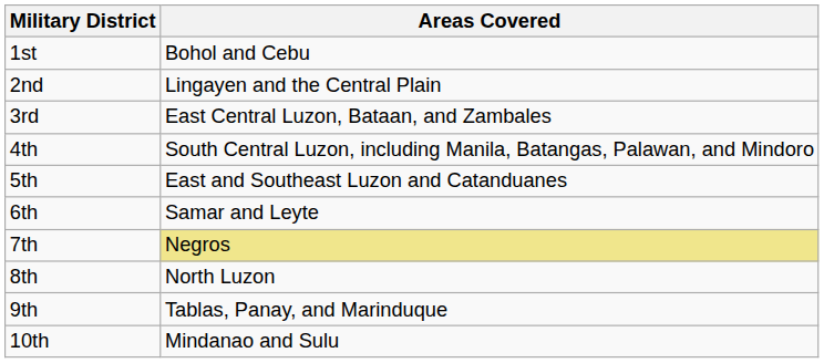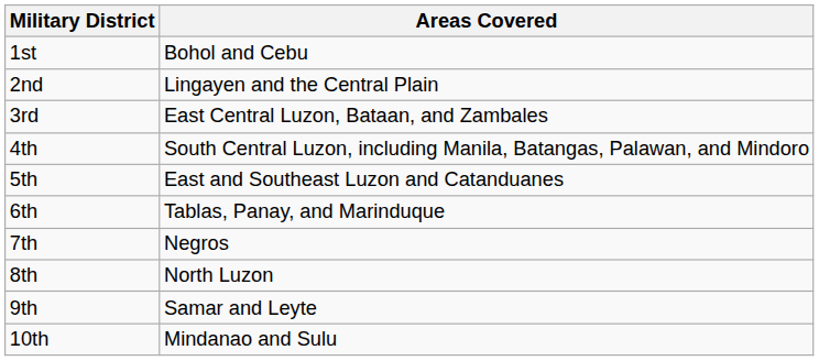 <table class="wikitable">
 <tr>
 <th>Military District</th>
 <th>Areas Covered</th>
 </tr>
 <tr>
 <td>1st</td>
 <td>Bohol and Cebu</td>
 </tr>
 <tr>
 <td>2nd</td>
 <td>Lingayen and the Central Plain</td>
 </tr>
 <tr>
 <td>3rd</td>
 <td>East Central Luzon, Bataan, and Zambales</td>
 </tr>
 <tr>
 <td>4th</td>
 <td>South Central Luzon, including Manila, Batangas, Palawan, and Mindoro</td>
 </tr>
 <tr>
 <td>5th</td>
 <td>East and Southeast Luzon and Catanduanes</td>
 </tr>
 <tr>
 <td>6th</td>
-<td>Samar and Leyte</td>
+<td>Tablas, Panay, and Marinduque</td>
 </tr>
 <tr>
 <td>7th</td>
-<td style="background: khaki;">Negros</td>
+<td>Negros</td>
 </tr>
 <tr>
 <td>8th</td>
 <td>North Luzon</td>
 </tr>
 <tr>
 <td>9th</td>
-<td>Tablas, Panay, and Marinduque</td>
+<td>Samar and Leyte</td>
 </tr>
 <tr>
 <td>10th</td>
 <td>Mindanao and Sulu</td>
 </tr>
 </table>
